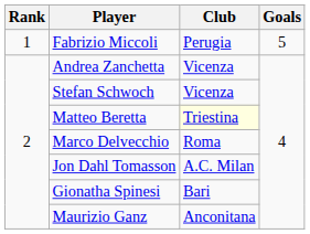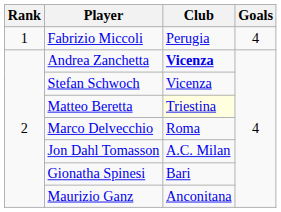 <table class="wikitable sortable" style="text-align:center">
 <tr>
 <th>Rank</th>
 <th>Player</th>
 <th>Club</th>
 <th>Goals</th>
 </tr>
 <tr>
 <td>1</td>
 <td align="left"><strong></strong> <a href='#'>Fabrizio Miccoli</a></td>
 <td align="left"><a href='#'>Perugia</a></td>
-<td>5</td>
+<td>4</td>
 </tr>
 <tr>
 <td rowspan="7">2</td>
 <td align="left"> <a href='#'>Andrea Zanchetta</a></td>
-<td align="left"><a href='#'>Vicenza</a></td>
+<td align="left"><strong><a href='#'>Vicenza</a></strong></td>
 <td rowspan="7">4</td>
 </tr>
 <tr>
 <td align="left"> <a href='#'>Stefan Schwoch</a></td>
 <td align="left"><a href='#'>Vicenza</a></td>
 </tr>
 <tr>
 <td align="left"> <a href='#'>Matteo Beretta</a></td>
 <td align="left" style="background: lightyellow;"><a href='#'>Triestina</a></td>
 </tr>
 <tr>
 <td align="left"> <a href='#'>Marco Delvecchio</a></td>
 <td align="left"><a href='#'>Roma</a></td>
 </tr>
 <tr>
 <td align="left"> <a href='#'>Jon Dahl Tomasson</a></td>
 <td align="left"><a href='#'>A.C. Milan</a></td>
 </tr>
 <tr>
 <td align="left"> <a href='#'>Gionatha Spinesi</a></td>
 <td align="left"><a href='#'>Bari</a></td>
 </tr>
 <tr>
 <td align="left"> <a href='#'>Maurizio Ganz</a></td>
 <td align="left"><a href='#'>Anconitana</a></td>
 </tr>
 </table>
